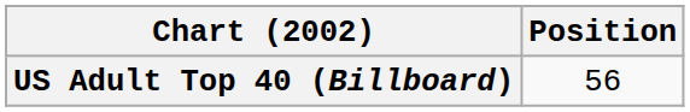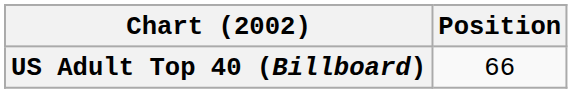 <table class="wikitable plainrowheaders" style="text-align:center">
 <tr>
 <th scope="col">Chart (2002)</th>
 <th scope="col">Position</th>
 </tr>
 <tr>
 <th scope="row">US Adult Top 40 (<em>Billboard</em>)</th>
-<td>56</td>
+<td>66</td>
 </tr>
 </table>
